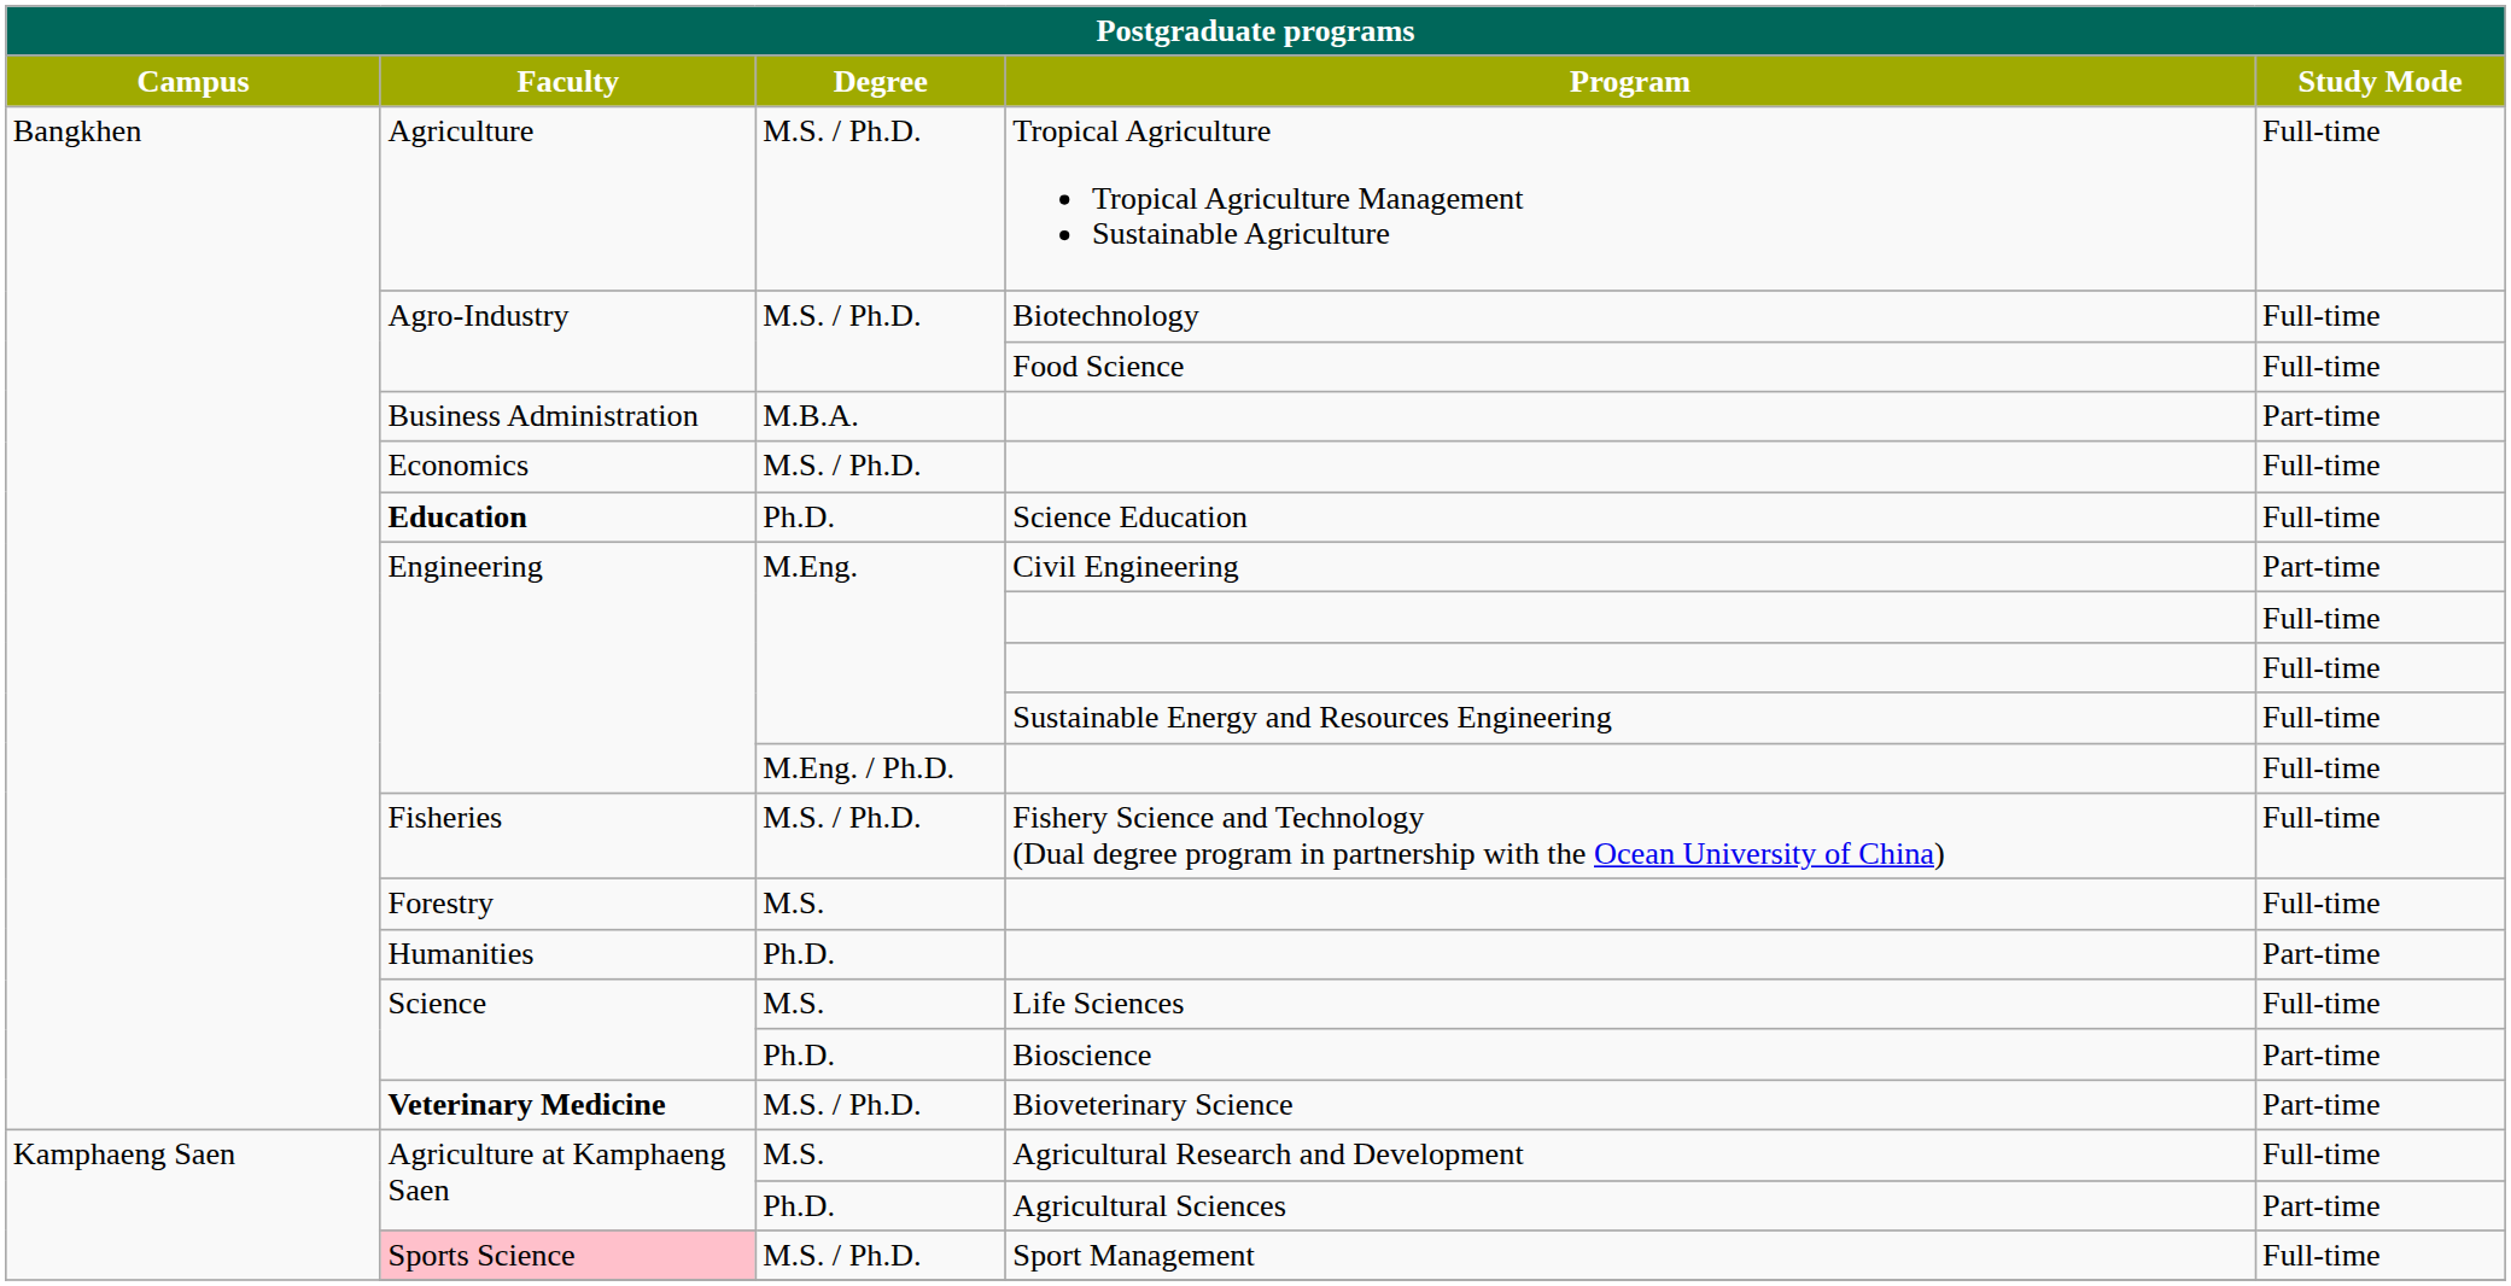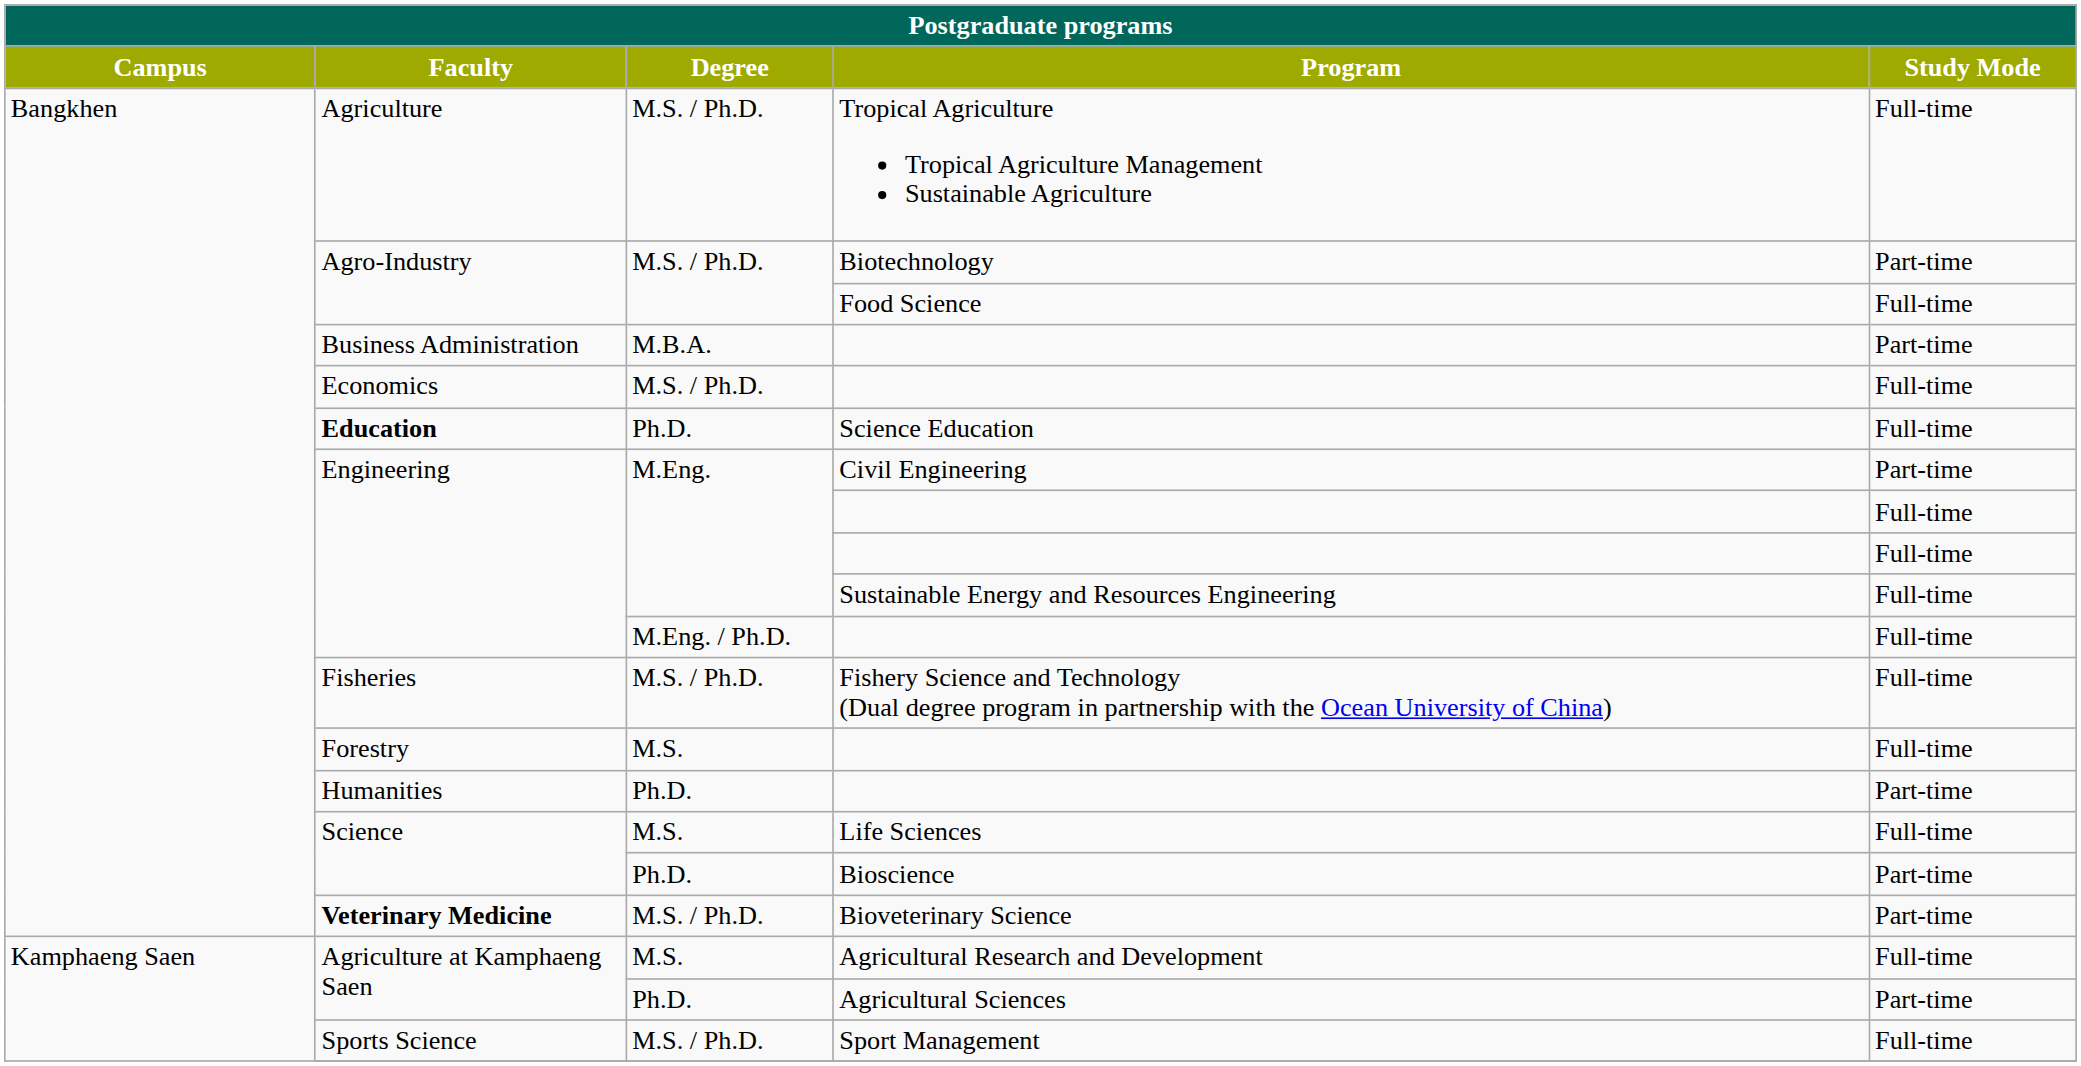 <table class="wikitable" width=100%>
 <tr>
 <th colspan = "5" style = "background: #00675A; color: White; ">Postgraduate programs</th>
 </tr>
 <tr>
 <th style= "background: #9FAA00; color:White; " width=15%>Campus</th>
 <th style= "background: #9FAA00; color:White; " width=15%>Faculty</th>
 <th style= "background: #9FAA00; color:White; " width=10%>Degree</th>
 <th style= "background: #9FAA00; color:White; " width=50%>Program</th>
 <th style= "background: #9FAA00; color:White; " width=10%>Study Mode</th>
 </tr>
 <tr>
 <td valign = "top" rowspan="17">Bangkhen</td>
 <td valign = "top">Agriculture</td>
 <td valign = "top">M.S. / Ph.D.</td>
 <td valign = "top">Tropical Agriculture<br><ul><li>Tropical Agriculture Management</li><li>Sustainable Agriculture</li></ul></td>
 <td valign = "top">Full-time</td>
 </tr>
 <tr>
 <td valign = "top" rowspan="2">Agro-Industry</td>
 <td valign = "top" rowspan="2">M.S. / Ph.D.</td>
 <td valign = "top">Biotechnology</td>
-<td valign = "top">Full-time</td>
+<td valign = "top">Part-time</td>
 </tr>
 <tr>
 <td valign = "top">Food Science</td>
 <td valign = "top">Full-time</td>
 </tr>
 <tr>
 <td valign = "top">Business Administration</td>
 <td valign = "top">M.B.A.</td>
 <td valign = "top"></td>
 <td valign = "top">Part-time</td>
 </tr>
 <tr>
 <td valign = "top">Economics</td>
 <td valign = "top">M.S. / Ph.D.</td>
 <td valign = "top"></td>
 <td valign = "top">Full-time</td>
 </tr>
 <tr>
 <td valign = "top"><strong>Education</strong></td>
 <td valign = "top">Ph.D.</td>
 <td valign = "top">Science Education</td>
 <td valign = "top">Full-time</td>
 </tr>
 <tr>
 <td valign = "top" rowspan="5">Engineering</td>
 <td valign = "top" rowspan="4">M.Eng.</td>
 <td valign = "top">Civil Engineering</td>
 <td valign = "top">Part-time</td>
 </tr>
 <tr>
 <td valign = "top"></td>
 <td valign = "top">Full-time</td>
 </tr>
 <tr>
 <td valign = "top"></td>
 <td valign = "top">Full-time</td>
 </tr>
 <tr>
 <td valign = "top">Sustainable Energy and Resources Engineering</td>
 <td valign = "top">Full-time</td>
 </tr>
 <tr>
 <td valign = "top">M.Eng. / Ph.D.</td>
 <td valign = "top"></td>
 <td valign = "top">Full-time</td>
 </tr>
 <tr>
 <td valign = "top">Fisheries</td>
 <td valign = "top">M.S. / Ph.D.</td>
 <td valign = "top">Fishery Science and Technology<br>(Dual degree program in partnership with the <a href='#'>Ocean University of China</a>)</td>
 <td valign = "top">Full-time</td>
 </tr>
 <tr>
 <td valign = "top">Forestry</td>
 <td valign = "top">M.S.</td>
 <td valign = "top"></td>
 <td valign = "top">Full-time</td>
 </tr>
 <tr>
 <td valign = "top">Humanities</td>
 <td valign = "top">Ph.D.</td>
 <td valign = "top"></td>
 <td valign = "top">Part-time</td>
 </tr>
 <tr>
 <td valign = "top" rowspan="2">Science</td>
 <td valign = "top">M.S.</td>
 <td valign = "top">Life Sciences</td>
 <td valign = "top">Full-time</td>
 </tr>
 <tr>
 <td valign = "top">Ph.D.</td>
 <td valign = "top">Bioscience</td>
 <td valign = "top">Part-time</td>
 </tr>
 <tr>
 <td valign = "top"><strong>Veterinary Medicine</strong></td>
 <td valign = "top">M.S. / Ph.D.</td>
 <td valign = "top">Bioveterinary Science</td>
 <td valign = "top">Part-time</td>
 </tr>
 <tr>
 <td valign = "top" rowspan="15">Kamphaeng Saen</td>
 <td valign = "top" rowspan="2">Agriculture at Kamphaeng Saen</td>
 <td valign = "top">M.S.</td>
 <td valign = "top">Agricultural Research and Development</td>
 <td valign = "top">Full-time</td>
 </tr>
 <tr>
 <td valign = "top">Ph.D.</td>
 <td valign = "top">Agricultural Sciences</td>
 <td valign = "top">Part-time</td>
 </tr>
 <tr>
-<td valign = "top" style="background: pink;">Sports Science</td>
+<td valign = "top">Sports Science</td>
 <td valign = "top">M.S. / Ph.D.</td>
 <td valign = "top">Sport Management</td>
 <td valign = "top">Full-time</td>
 </tr>
 <tr>
 </tr>
 </table>
